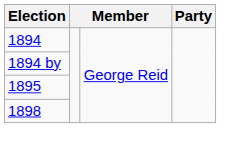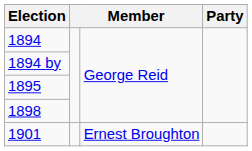 <table class="wikitable">
 <tr>
 <th>Election</th>
 <th colspan="2">Member</th>
 <th>Party</th>
 </tr>
 <tr>
 <td><a href='#'>1894</a></td>
 <td rowspan="4" > </td>
 <td rowspan="4"><a href='#'>George Reid</a></td>
 <td rowspan="4"></td>
 </tr>
 <tr>
 <td><a href='#'>1894 by</a></td>
 </tr>
 <tr>
 <td><a href='#'>1895</a></td>
 </tr>
 <tr>
 <td><a href='#'>1898</a></td>
 </tr>
+<tr>
+<td><a href='#'>1901</a></td>
+<td> </td>
+<td><a href='#'>Ernest Broughton</a></td>
+<td></td>
+</tr>
 </table>
